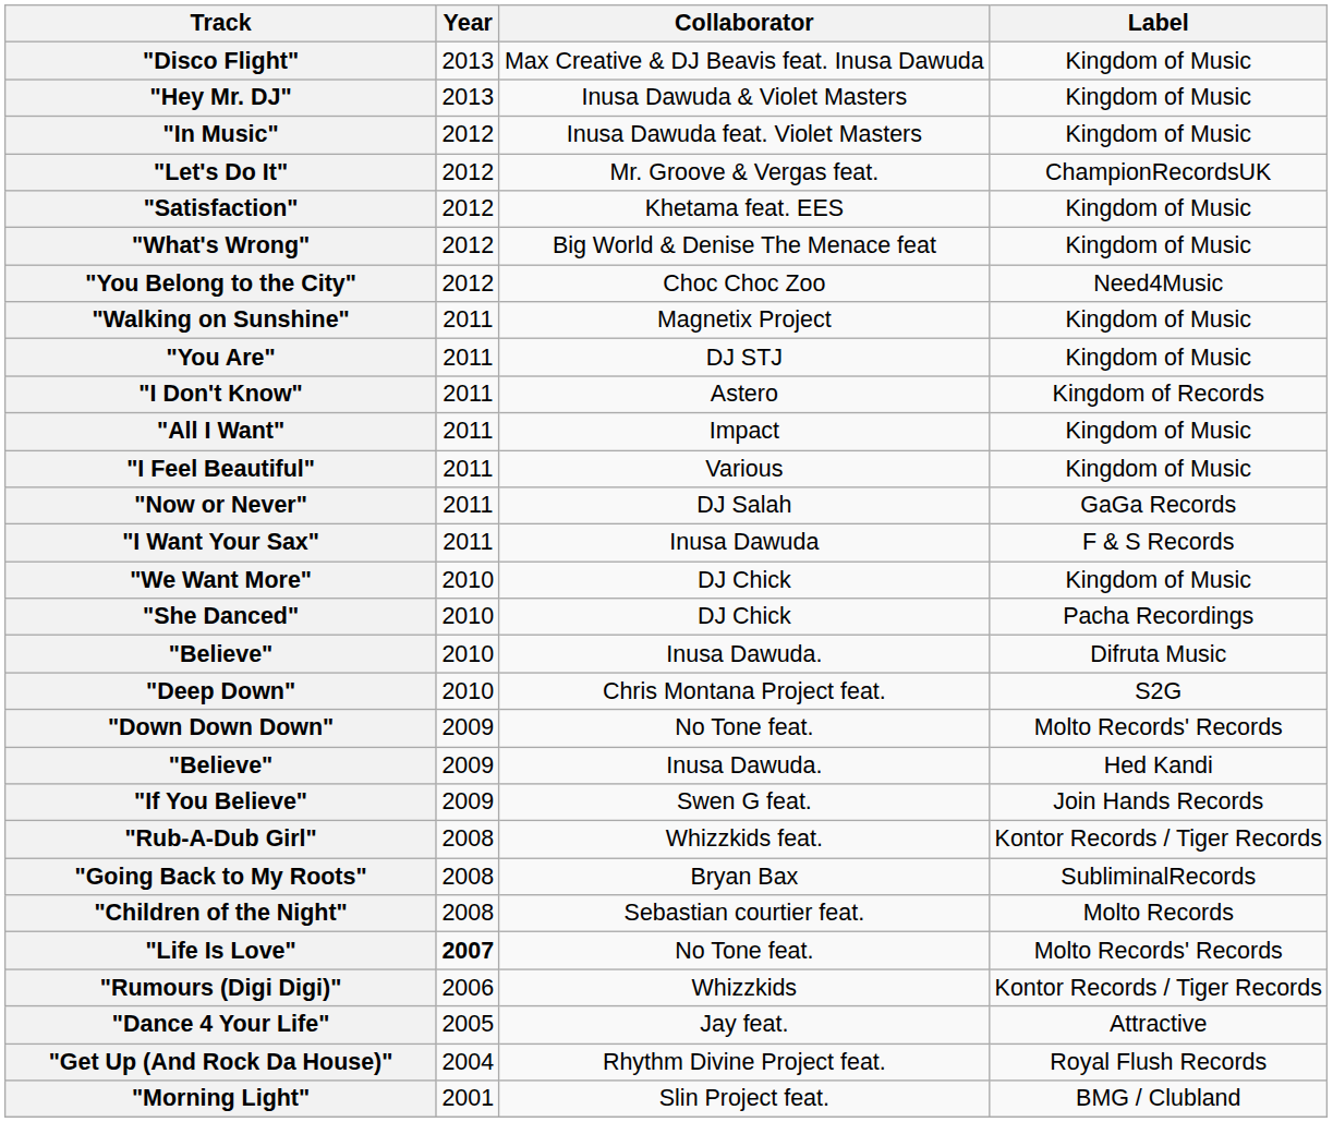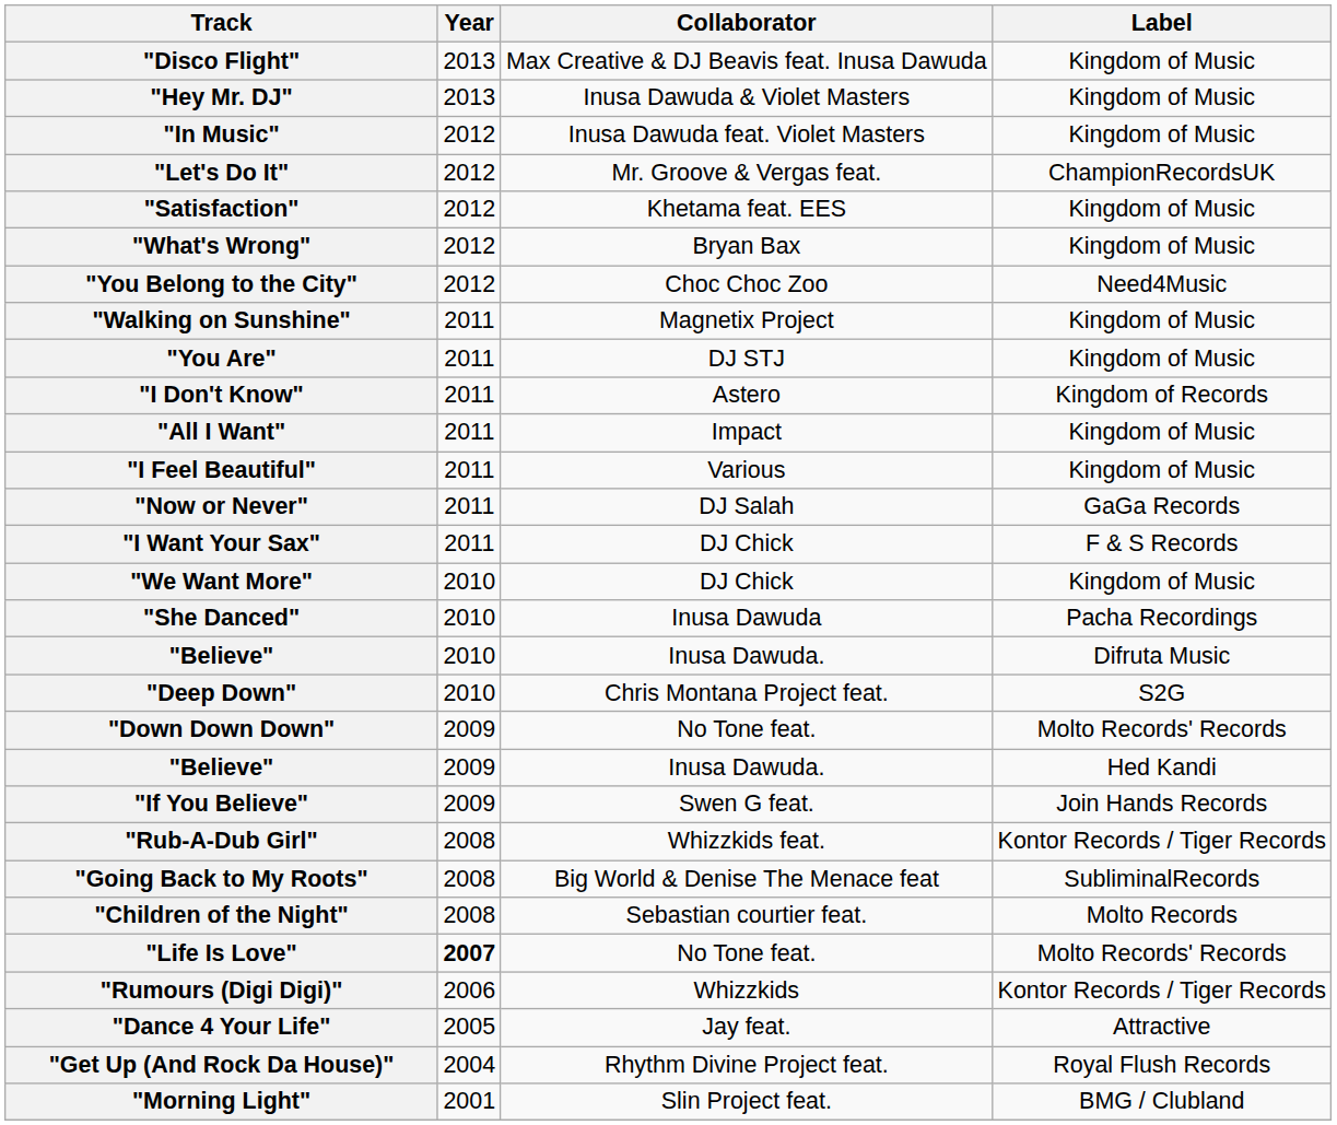 <table class="wikitable plainrowheaders" style="text-align:center;" border="1">
 <tr>
 <th scope="col" style="width:18em;">Track</th>
 <th scope="col">Year</th>
 <th scope="col">Collaborator</th>
 <th scope="col">Label</th>
 </tr>
 <tr>
 <th scope="row">"Disco Flight"</th>
 <td>2013</td>
 <td>Max Creative & DJ Beavis feat. Inusa Dawuda</td>
 <td>Kingdom of Music</td>
 </tr>
 <tr>
 <th scope="row">"Hey Mr. DJ"</th>
 <td>2013</td>
 <td>Inusa Dawuda & Violet Masters</td>
 <td>Kingdom of Music</td>
 </tr>
 <tr>
 <th scope="row">"In Music"</th>
 <td>2012</td>
 <td>Inusa Dawuda feat. Violet Masters</td>
 <td>Kingdom of Music</td>
 </tr>
 <tr>
 <th scope="row">"Let's Do It"</th>
 <td>2012</td>
 <td>Mr. Groove & Vergas feat.</td>
 <td>ChampionRecordsUK</td>
 </tr>
 <tr>
 <th scope="row">"Satisfaction"</th>
 <td>2012</td>
 <td>Khetama feat. EES</td>
 <td>Kingdom of Music</td>
 </tr>
 <tr>
 <th scope="row">"What's Wrong"</th>
 <td>2012</td>
-<td>Big World & Denise The Menace feat</td>
+<td>Bryan Bax</td>
 <td>Kingdom of Music</td>
 </tr>
 <tr>
 <th scope="row">"You Belong to the City"</th>
 <td>2012</td>
 <td>Choc Choc Zoo</td>
 <td>Need4Music</td>
 </tr>
 <tr>
 <th scope="row">"Walking on Sunshine"</th>
 <td>2011</td>
 <td>Magnetix Project</td>
 <td>Kingdom of Music</td>
 </tr>
 <tr>
 <th scope="row">"You Are"</th>
 <td>2011</td>
 <td>DJ STJ</td>
 <td>Kingdom of Music</td>
 </tr>
 <tr>
 <th scope="row">"I Don't Know"</th>
 <td>2011</td>
 <td>Astero</td>
 <td>Kingdom of Records</td>
 </tr>
 <tr>
 <th scope="row">"All I Want"</th>
 <td>2011</td>
 <td>Impact</td>
 <td>Kingdom of Music</td>
 </tr>
 <tr>
 <th scope="row">"I Feel Beautiful"</th>
 <td>2011</td>
 <td>Various</td>
 <td>Kingdom of Music</td>
 </tr>
 <tr>
 <th scope="row">"Now or Never"</th>
 <td>2011</td>
 <td>DJ Salah</td>
 <td>GaGa Records</td>
 </tr>
 <tr>
 <th scope="row">"I Want Your Sax"</th>
 <td>2011</td>
-<td>Inusa Dawuda</td>
+<td>DJ Chick</td>
 <td>F & S Records</td>
 </tr>
 <tr>
 <th scope="row">"We Want More"</th>
 <td>2010</td>
 <td>DJ Chick</td>
 <td>Kingdom of Music</td>
 </tr>
 <tr>
 <th scope="row">"She Danced"</th>
 <td>2010</td>
-<td>DJ Chick</td>
+<td>Inusa Dawuda</td>
 <td>Pacha Recordings</td>
 </tr>
 <tr>
 <th scope="row">"Believe"</th>
 <td>2010</td>
 <td>Inusa Dawuda.</td>
 <td>Difruta Music</td>
 </tr>
 <tr>
 <th scope="row">"Deep Down"</th>
 <td>2010</td>
 <td>Chris Montana Project feat.</td>
 <td>S2G</td>
 </tr>
 <tr>
 <th scope="row">"Down Down Down"</th>
 <td>2009</td>
 <td>No Tone feat.</td>
 <td>Molto Records' Records</td>
 </tr>
 <tr>
 <th scope="row">"Believe"</th>
 <td>2009</td>
 <td>Inusa Dawuda.</td>
 <td>Hed Kandi</td>
 </tr>
 <tr>
 <th scope="row">"If You Believe"</th>
 <td>2009</td>
 <td>Swen G feat.</td>
 <td>Join Hands Records</td>
 </tr>
 <tr>
 <th scope="row">"Rub-A-Dub Girl"</th>
 <td>2008</td>
 <td>Whizzkids feat.</td>
 <td>Kontor Records / Tiger Records</td>
 </tr>
 <tr>
 <th scope="row">"Going Back to My Roots"</th>
 <td>2008</td>
-<td>Bryan Bax</td>
+<td>Big World & Denise The Menace feat</td>
 <td>SubliminalRecords</td>
 </tr>
 <tr>
 <th scope="row">"Children of the Night"</th>
 <td>2008</td>
 <td>Sebastian courtier feat.</td>
 <td>Molto Records</td>
 </tr>
 <tr>
 <th scope="row">"Life Is Love"</th>
 <td><strong>2007</strong></td>
 <td>No Tone feat.</td>
 <td>Molto Records' Records</td>
 </tr>
 <tr>
 <th scope="row">"Rumours (Digi Digi)"</th>
 <td>2006</td>
 <td>Whizzkids</td>
 <td>Kontor Records / Tiger Records</td>
 </tr>
 <tr>
 <th scope="row">"Dance 4 Your Life"</th>
 <td>2005</td>
 <td>Jay feat.</td>
 <td>Attractive</td>
 </tr>
 <tr>
 <th scope="row">"Get Up (And Rock Da House)"</th>
 <td>2004</td>
 <td>Rhythm Divine Project feat.</td>
 <td>Royal Flush Records</td>
 </tr>
 <tr>
 <th scope="row">"Morning Light"</th>
 <td>2001</td>
 <td>Slin Project feat.</td>
 <td>BMG / Clubland</td>
 </tr>
 <tr>
 </tr>
 </table>
